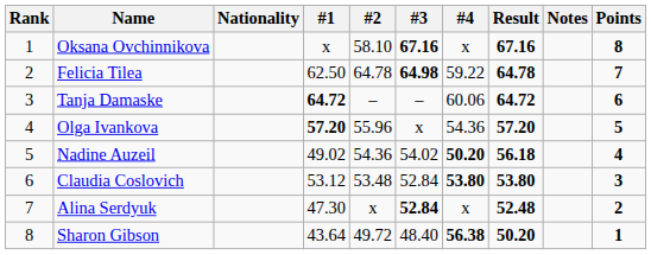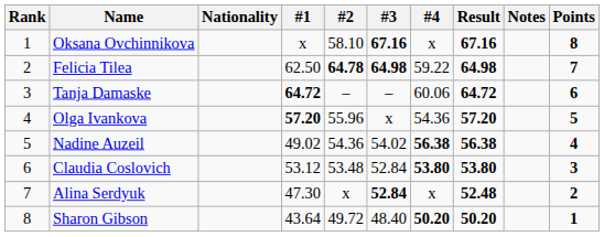 <table class="wikitable sortable" style="text-align:center">
 <tr>
 <th>Rank</th>
 <th>Name</th>
 <th>Nationality</th>
 <th>#1</th>
 <th>#2</th>
 <th>#3</th>
 <th>#4</th>
 <th>Result</th>
 <th>Notes</th>
 <th>Points</th>
 </tr>
 <tr>
 <td>1</td>
 <td align=left><a href='#'>Oksana Ovchinnikova</a></td>
 <td align=left></td>
 <td>x</td>
 <td>58.10</td>
 <td><strong>67.16</strong></td>
 <td>x</td>
 <td><strong>67.16</strong></td>
 <td></td>
 <td><strong>8</strong></td>
 </tr>
 <tr>
 <td>2</td>
 <td align=left><a href='#'>Felicia Tilea</a></td>
 <td align=left></td>
 <td>62.50</td>
-<td>64.78</td>
+<td><strong>64.78</strong></td>
 <td><strong>64.98</strong></td>
 <td>59.22</td>
-<td><strong>64.78</strong></td>
+<td><strong>64.98</strong></td>
 <td></td>
 <td><strong>7</strong></td>
 </tr>
 <tr>
 <td>3</td>
 <td align=left><a href='#'>Tanja Damaske</a></td>
 <td align=left></td>
 <td><strong>64.72</strong></td>
 <td>–</td>
 <td>–</td>
 <td>60.06</td>
 <td><strong>64.72</strong></td>
 <td></td>
 <td><strong>6</strong></td>
 </tr>
 <tr>
 <td>4</td>
 <td align=left><a href='#'>Olga Ivankova</a></td>
 <td align=left></td>
 <td><strong>57.20</strong></td>
 <td>55.96</td>
 <td>x</td>
 <td>54.36</td>
 <td><strong>57.20</strong></td>
 <td></td>
 <td><strong>5</strong></td>
 </tr>
 <tr>
 <td>5</td>
 <td align=left><a href='#'>Nadine Auzeil</a></td>
 <td align=left></td>
 <td>49.02</td>
 <td>54.36</td>
 <td>54.02</td>
-<td><strong>50.20</strong></td>
-<td><strong>56.18</strong></td>
+<td><strong>56.38</strong></td>
+<td><strong>56.38</strong></td>
 <td></td>
 <td><strong>4</strong></td>
 </tr>
 <tr>
 <td>6</td>
 <td align=left><a href='#'>Claudia Coslovich</a></td>
 <td align=left></td>
 <td>53.12</td>
 <td>53.48</td>
 <td>52.84</td>
 <td><strong>53.80</strong></td>
 <td><strong>53.80</strong></td>
 <td></td>
 <td><strong>3</strong></td>
 </tr>
 <tr>
 <td>7</td>
 <td align=left><a href='#'>Alina Serdyuk</a></td>
 <td align=left></td>
 <td>47.30</td>
 <td>x</td>
 <td><strong>52.84</strong></td>
 <td>x</td>
 <td><strong>52.48</strong></td>
 <td></td>
 <td><strong>2</strong></td>
 </tr>
 <tr>
 <td>8</td>
 <td align=left><a href='#'>Sharon Gibson</a></td>
 <td align=left></td>
 <td>43.64</td>
 <td>49.72</td>
 <td>48.40</td>
-<td><strong>56.38</strong></td>
+<td><strong>50.20</strong></td>
 <td><strong>50.20</strong></td>
 <td></td>
 <td><strong>1</strong></td>
 </tr>
 </table>
